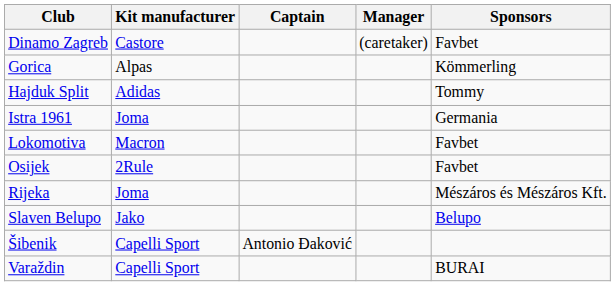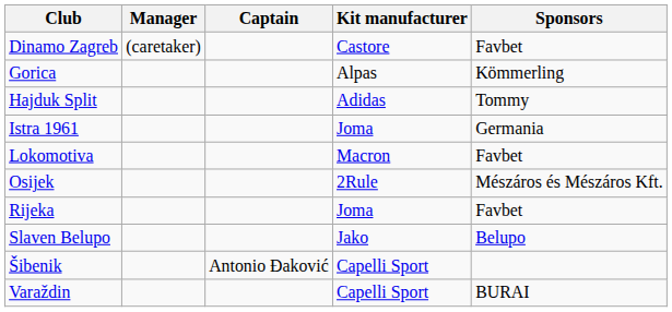 <table class="wikitable sortable">
 <tr>
 <th>Club</th>
+<th>Manager</th>
+<th>Captain</th>
 <th>Kit manufacturer</th>
-<th>Captain</th>
-<th>Manager</th>
 <th>Sponsors</th>
 </tr>
 <tr>
 <td><a href='#'>Dinamo Zagreb</a></td>
+<td>  (caretaker)</td>
+<td> </td>
 <td><a href='#'>Castore</a></td>
-<td> </td>
-<td>  (caretaker)</td>
 <td>Favbet</td>
 </tr>
 <tr>
 <td><a href='#'>Gorica</a></td>
-<td>Alpas</td>
 <td> </td>
 <td> </td>
+<td>Alpas</td>
 <td>Kömmerling</td>
 </tr>
 <tr>
 <td><a href='#'>Hajduk Split</a></td>
-<td><a href='#'>Adidas</a></td>
 <td> </td>
 <td> </td>
+<td><a href='#'>Adidas</a></td>
 <td>Tommy</td>
 </tr>
 <tr>
 <td><a href='#'>Istra 1961</a></td>
-<td><a href='#'>Joma</a></td>
 <td> </td>
 <td> </td>
+<td><a href='#'>Joma</a></td>
 <td>Germania</td>
 </tr>
 <tr>
 <td><a href='#'>Lokomotiva</a></td>
-<td><a href='#'>Macron</a></td>
 <td> </td>
 <td> </td>
+<td><a href='#'>Macron</a></td>
 <td>Favbet</td>
 </tr>
 <tr>
 <td><a href='#'>Osijek</a></td>
-<td><a href='#'>2Rule</a></td>
 <td> </td>
 <td> </td>
+<td><a href='#'>2Rule</a></td>
+<td>Mészáros és Mészáros Kft.</td>
+</tr>
+<tr>
+<td><a href='#'>Rijeka</a></td>
+<td> </td>
+<td> </td>
+<td><a href='#'>Joma</a></td>
 <td>Favbet</td>
 </tr>
 <tr>
-<td><a href='#'>Rijeka</a></td>
-<td><a href='#'>Joma</a></td>
+<td><a href='#'>Slaven Belupo</a></td>
 <td> </td>
 <td> </td>
-<td>Mészáros és Mészáros Kft.</td>
-</tr>
-<tr>
-<td><a href='#'>Slaven Belupo</a></td>
 <td><a href='#'>Jako</a></td>
-<td> </td>
-<td> </td>
 <td><a href='#'>Belupo</a></td>
 </tr>
 <tr>
 <td><a href='#'>Šibenik</a></td>
+<td> </td>
+<td> Antonio Đaković</td>
 <td><a href='#'>Capelli Sport</a></td>
-<td> Antonio Đaković</td>
-<td> </td>
 <td></td>
 </tr>
 <tr>
 <td><a href='#'>Varaždin</a></td>
-<td><a href='#'>Capelli Sport</a></td>
 <td> </td>
 <td> </td>
+<td><a href='#'>Capelli Sport</a></td>
 <td>BURAI</td>
 </tr>
 </table>
